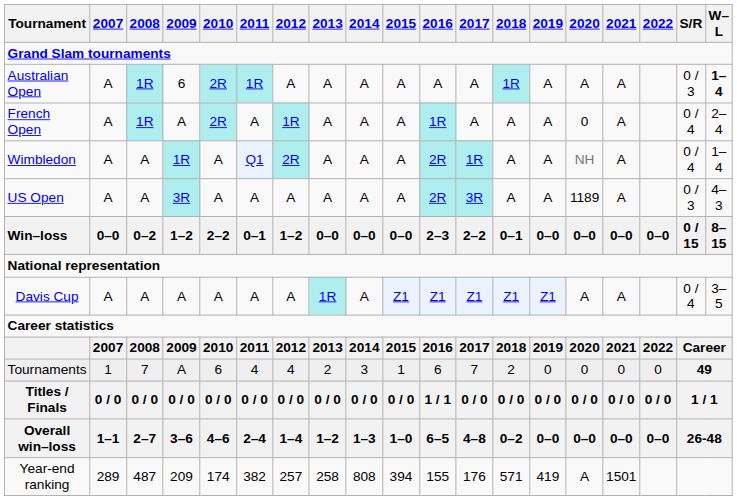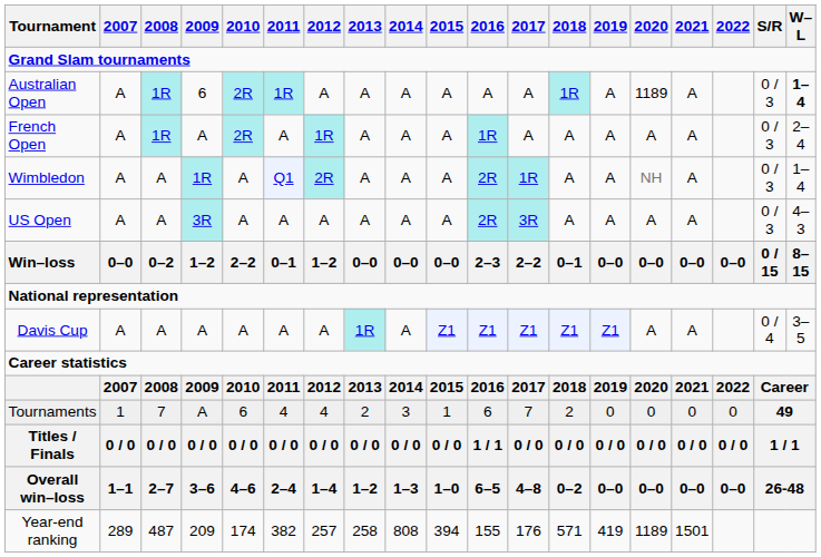 <table class=wikitable style=text-align:center;font-size:97%>
 <tr>
 <th>Tournament</th>
 <th><a href='#'>2007</a></th>
 <th><a href='#'>2008</a></th>
 <th><a href='#'>2009</a></th>
 <th><a href='#'>2010</a></th>
 <th><a href='#'>2011</a></th>
 <th><a href='#'>2012</a></th>
 <th><a href='#'>2013</a></th>
 <th><a href='#'>2014</a></th>
 <th><a href='#'>2015</a></th>
 <th><a href='#'>2016</a></th>
 <th><a href='#'>2017</a></th>
 <th><a href='#'>2018</a></th>
 <th><a href='#'>2019</a></th>
 <th><a href='#'>2020</a></th>
 <th><a href='#'>2021</a></th>
 <th><a href='#'>2022</a></th>
 <th>S/R</th>
 <th>W–L</th>
 </tr>
 <tr>
 <td colspan="19" align="left"><a href='#'><strong>Grand Slam tournaments</strong></a></td>
 </tr>
 <tr>
 <td align=left><a href='#'>Australian Open</a></td>
 <td>A</td>
 <td bgcolor=afeeee><a href='#'>1R</a></td>
 <td>6</td>
 <td bgcolor=afeeee><a href='#'>2R</a></td>
 <td bgcolor=afeeee><a href='#'>1R</a></td>
 <td>A</td>
 <td>A</td>
 <td>A</td>
 <td>A</td>
 <td>A</td>
 <td>A</td>
 <td bgcolor=afeeee><a href='#'>1R</a></td>
 <td>A</td>
-<td>A</td>
+<td>1189</td>
 <td>A</td>
 <td></td>
 <td>0 / 3</td>
 <td><strong>1–4</strong></td>
 </tr>
 <tr>
 <td align=left><a href='#'>French Open</a></td>
 <td>A</td>
 <td bgcolor=afeeee><a href='#'>1R</a></td>
 <td>A</td>
 <td bgcolor=afeeee><a href='#'>2R</a></td>
 <td>A</td>
 <td bgcolor=afeeee><a href='#'>1R</a></td>
 <td>A</td>
 <td>A</td>
 <td>A</td>
 <td bgcolor=afeeee><a href='#'>1R</a></td>
 <td>A</td>
 <td>A</td>
 <td>A</td>
-<td>0</td>
+<td>A</td>
 <td>A</td>
 <td></td>
-<td>0 / 4</td>
+<td>0 / 3</td>
 <td>2–4</td>
 </tr>
 <tr>
 <td align=left><a href='#'>Wimbledon</a></td>
 <td>A</td>
 <td>A</td>
 <td bgcolor=afeeee><a href='#'>1R</a></td>
 <td>A</td>
 <td bgcolor=ecf2ff><a href='#'>Q1</a></td>
 <td bgcolor=afeeee><a href='#'>2R</a></td>
 <td>A</td>
 <td>A</td>
 <td>A</td>
 <td bgcolor=afeeee><a href='#'>2R</a></td>
 <td bgcolor=afeeee><a href='#'>1R</a></td>
 <td>A</td>
 <td>A</td>
 <td style=color:#767676>NH</td>
 <td>A</td>
 <td></td>
-<td>0 / 4</td>
+<td>0 / 3</td>
 <td>1–4</td>
 </tr>
 <tr>
 <td align=left><a href='#'>US Open</a></td>
 <td>A</td>
 <td>A</td>
 <td bgcolor=afeeee><a href='#'>3R</a></td>
 <td>A</td>
 <td>A</td>
 <td>A</td>
 <td>A</td>
 <td>A</td>
 <td>A</td>
 <td bgcolor=afeeee><a href='#'>2R</a></td>
 <td bgcolor=afeeee><a href='#'>3R</a></td>
 <td>A</td>
 <td>A</td>
-<td>1189</td>
+<td>A</td>
 <td>A</td>
 <td></td>
 <td>0 / 3</td>
 <td>4–3</td>
 </tr>
 <tr>
 <th style=text-align:left>Win–loss</th>
 <th>0–0</th>
 <th>0–2</th>
 <th>1–2</th>
 <th>2–2</th>
 <th>0–1</th>
 <th>1–2</th>
 <th>0–0</th>
 <th>0–0</th>
 <th>0–0</th>
 <th>2–3</th>
 <th>2–2</th>
 <th>0–1</th>
 <th>0–0</th>
 <th>0–0</th>
 <th>0–0</th>
 <th>0–0</th>
 <th>0 / 15</th>
 <th>8–15</th>
 </tr>
 <tr>
 <td colspan="19" align="left"><strong>National representation</strong></td>
 </tr>
 <tr>
 <td><a href='#'>Davis Cup</a></td>
 <td>A</td>
 <td>A</td>
 <td>A</td>
 <td>A</td>
 <td>A</td>
 <td>A</td>
 <td bgcolor=afeeee><a href='#'>1R</a></td>
 <td>A</td>
 <td bgcolor=ecf2ff><a href='#'>Z1</a></td>
 <td bgcolor=ecf2ff><a href='#'>Z1</a></td>
 <td bgcolor=ecf2ff><a href='#'>Z1</a></td>
 <td bgcolor=ecf2ff><a href='#'>Z1</a></td>
 <td bgcolor=ecf2ff><a href='#'>Z1</a></td>
 <td>A</td>
 <td>A</td>
 <td></td>
 <td>0 / 4</td>
 <td>3–5</td>
 </tr>
 <tr>
 <td colspan="19" align="left"><strong>Career statistics</strong></td>
 </tr>
 <tr>
 <th></th>
 <th>2007</th>
 <th>2008</th>
 <th>2009</th>
 <th>2010</th>
 <th>2011</th>
 <th>2012</th>
 <th>2013</th>
 <th>2014</th>
 <th>2015</th>
 <th>2016</th>
 <th>2017</th>
 <th>2018</th>
 <th>2019</th>
 <th>2020</th>
 <th>2021</th>
 <th>2022</th>
 <th colspan="2">Career</th>
 </tr>
 <tr bgcolor="efefef">
 <td>Tournaments</td>
 <td>1</td>
 <td>7</td>
 <td>A</td>
 <td>6</td>
 <td>4</td>
 <td>4</td>
 <td>2</td>
 <td>3</td>
 <td>1</td>
 <td>6</td>
 <td>7</td>
 <td>2</td>
 <td>0</td>
 <td>0</td>
 <td>0</td>
 <td>0</td>
 <th colspan="2">49</th>
 </tr>
 <tr>
 <th>Titles / Finals</th>
 <th>0 / 0</th>
 <th>0 / 0</th>
 <th>0 / 0</th>
 <th>0 / 0</th>
 <th>0 / 0</th>
 <th>0 / 0</th>
 <th>0 / 0</th>
 <th>0 / 0</th>
 <th>0 / 0</th>
 <th>1 / 1</th>
 <th>0 / 0</th>
 <th>0 / 0</th>
 <th>0 / 0</th>
 <th>0 / 0</th>
 <th>0 / 0</th>
 <th>0 / 0</th>
 <th colspan="2">1 / 1</th>
 </tr>
 <tr>
 <th>Overall win–loss</th>
 <th>1–1</th>
 <th>2–7</th>
 <th>3–6</th>
 <th>4–6</th>
 <th>2–4</th>
 <th>1–4</th>
 <th>1–2</th>
 <th>1–3</th>
 <th>1–0</th>
 <th>6–5</th>
 <th>4–8</th>
 <th>0–2</th>
 <th>0–0</th>
 <th>0–0</th>
 <th>0–0</th>
 <th>0–0</th>
 <th colspan="2">26-48</th>
 </tr>
 <tr>
 <td>Year-end ranking</td>
 <td>289</td>
 <td>487</td>
 <td>209</td>
 <td>174</td>
 <td>382</td>
 <td>257</td>
 <td>258</td>
 <td>808</td>
 <td>394</td>
 <td>155</td>
 <td>176</td>
 <td>571</td>
 <td>419</td>
-<td>A</td>
+<td>1189</td>
 <td>1501</td>
 <td></td>
 <td colspan="2"><strong></strong></td>
 </tr>
 </table>
